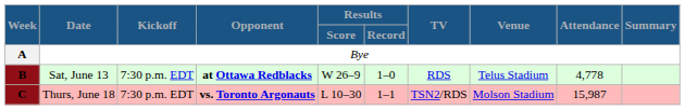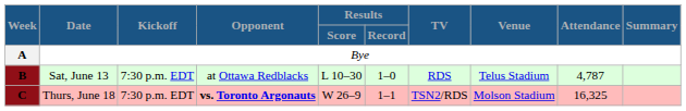 <table class="wikitable" style="font-size: 95%;">
 <tr>
 <th style="background:#1A5484;color:#A9AFB5;" rowspan=2>Week</th>
 <th style="background:#1A5484;color:#A9AFB5;" rowspan=2>Date</th>
 <th style="background:#1A5484;color:#A9AFB5;" rowspan=2>Kickoff</th>
 <th style="background:#1A5484;color:#A9AFB5;" rowspan=2>Opponent</th>
 <th style="background:#1A5484;color:#A9AFB5;" colspan=2>Results</th>
 <th style="background:#1A5484;color:#A9AFB5;" rowspan=2>TV</th>
 <th style="background:#1A5484;color:#A9AFB5;" rowspan=2>Venue</th>
 <th style="background:#1A5484;color:#A9AFB5;" rowspan=2>Attendance</th>
 <th style="background:#1A5484;color:#A9AFB5;" rowspan=2>Summary</th>
 </tr>
 <tr>
 <th style="background:#1A5484;color:#A9AFB5;">Score</th>
 <th style="background:#1A5484;color:#A9AFB5;">Record</th>
 </tr>
 <tr align="center" bgcolor="#ffffff">
 <th align="center"><strong>A</strong></th>
 <td colspan=9 align="center" valign="middle"><em>Bye</em></td>
 </tr>
 <tr align="center" bgcolor="#ddffdd">
 <th style="text-align:center; background:#900F17;"><span><strong>B</strong></span></th>
 <td align="center">Sat, June 13</td>
 <td align="center">7:30 p.m. <a href='#'>EDT</a></td>
-<td align="center"><strong>at <a href='#'>Ottawa Redblacks</a></strong></td>
-<td align="center">W 26–9</td>
+<td align="center">at <a href='#'>Ottawa Redblacks</a></td>
+<td align="center">L 10–30</td>
 <td align="center">1–0</td>
 <td align="center"><a href='#'>RDS</a></td>
 <td align="center"><a href='#'>Telus Stadium</a> </td>
-<td align="center">4,778</td>
+<td align="center">4,787</td>
 <td align="center"></td>
 </tr>
 <tr align="center" bgcolor="#ffbbbb">
 <th style="text-align:center; background:#900F17;"><span><strong>C</strong></span></th>
 <td align="center">Thurs, June 18</td>
 <td align="center">7:30 p.m. EDT</td>
 <td align="center"><strong>vs. <a href='#'>Toronto Argonauts</a></strong></td>
-<td align="center">L 10–30</td>
+<td align="center">W 26–9</td>
 <td align="center">1–1</td>
 <td align="center"><a href='#'>TSN2</a>/RDS</td>
 <td align="center"><a href='#'>Molson Stadium</a></td>
-<td align="center">15,987</td>
+<td align="center">16,325</td>
 <td align="center"></td>
 </tr>
 </table>
